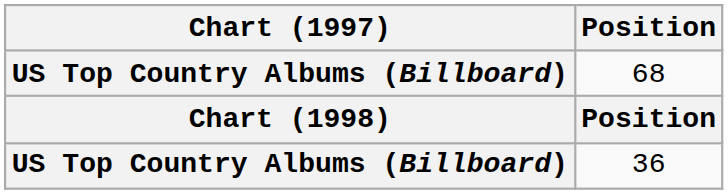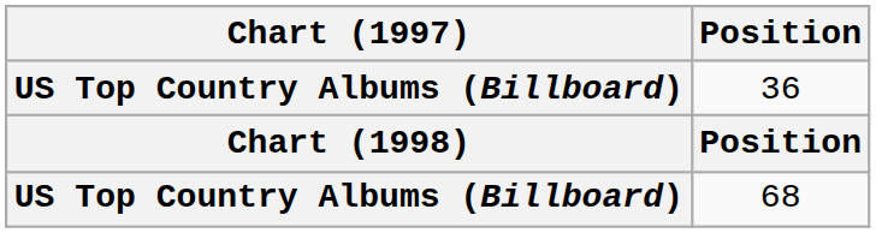 <table class="wikitable plainrowheaders" style="text-align:center">
 <tr>
 <th scope="col">Chart (1997)</th>
 <th scope="col">Position</th>
 </tr>
 <tr>
 <th scope="row">US Top Country Albums (<em>Billboard</em>)</th>
-<td>68</td>
+<td>36</td>
 </tr>
 <tr>
 <th scope="col">Chart (1998)</th>
 <th scope="col">Position</th>
 </tr>
 <tr>
 <th scope="row">US Top Country Albums (<em>Billboard</em>)</th>
-<td>36</td>
+<td>68</td>
 </tr>
 </table>
